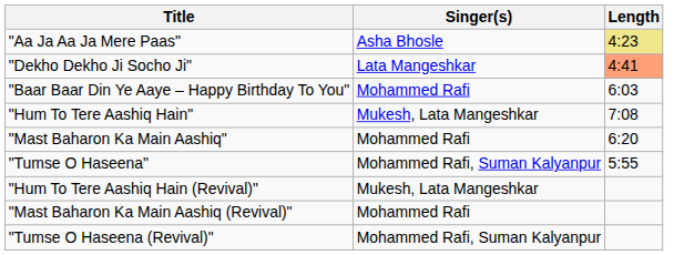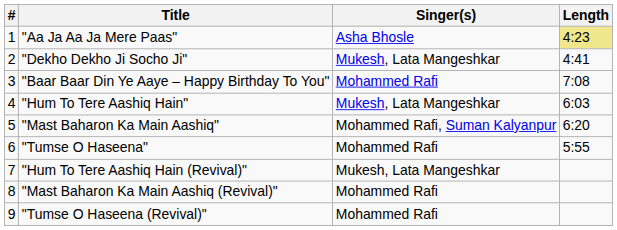 <table class="wikitable">
 <tr>
+<th>#</th>
 <th>Title</th>
 <th>Singer(s)</th>
 <th>Length</th>
 </tr>
 <tr>
+<td>1</td>
 <td>"Aa Ja Aa Ja Mere Paas"</td>
 <td><a href='#'>Asha Bhosle</a></td>
 <td style="background: khaki;">4:23</td>
 </tr>
 <tr>
+<td>2</td>
 <td>"Dekho Dekho Ji Socho Ji"</td>
-<td><a href='#'>Lata Mangeshkar</a></td>
-<td style="background: lightsalmon;">4:41</td>
+<td><a href='#'>Mukesh</a>, Lata Mangeshkar</td>
+<td>4:41</td>
 </tr>
 <tr>
+<td>3</td>
 <td>"Baar Baar Din Ye Aaye – Happy Birthday To You"</td>
 <td><a href='#'>Mohammed Rafi</a></td>
+<td>7:08</td>
+</tr>
+<tr>
+<td>4</td>
+<td>"Hum To Tere Aashiq Hain"</td>
+<td><a href='#'>Mukesh</a>, Lata Mangeshkar</td>
 <td>6:03</td>
 </tr>
 <tr>
-<td>"Hum To Tere Aashiq Hain"</td>
-<td><a href='#'>Mukesh</a>, Lata Mangeshkar</td>
-<td>7:08</td>
-</tr>
-<tr>
+<td>5</td>
 <td>"Mast Baharon Ka Main Aashiq"</td>
-<td>Mohammed Rafi</td>
+<td>Mohammed Rafi, <a href='#'>Suman Kalyanpur</a></td>
 <td>6:20</td>
 </tr>
 <tr>
+<td>6</td>
 <td>"Tumse O Haseena"</td>
-<td>Mohammed Rafi, <a href='#'>Suman Kalyanpur</a></td>
+<td>Mohammed Rafi</td>
 <td>5:55</td>
 </tr>
 <tr>
+<td>7</td>
 <td>"Hum To Tere Aashiq Hain (Revival)"</td>
 <td>Mukesh, Lata Mangeshkar</td>
 <td></td>
 </tr>
 <tr>
+<td>8</td>
 <td>"Mast Baharon Ka Main Aashiq (Revival)"</td>
 <td>Mohammed Rafi</td>
 <td></td>
 </tr>
 <tr>
+<td>9</td>
 <td>"Tumse O Haseena (Revival)"</td>
-<td>Mohammed Rafi, Suman Kalyanpur</td>
+<td>Mohammed Rafi</td>
 <td></td>
 </tr>
 </table>
